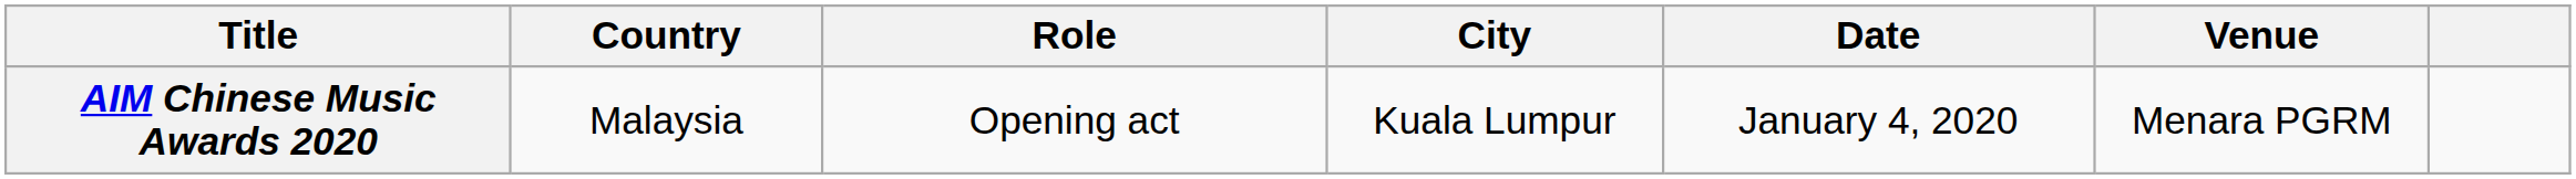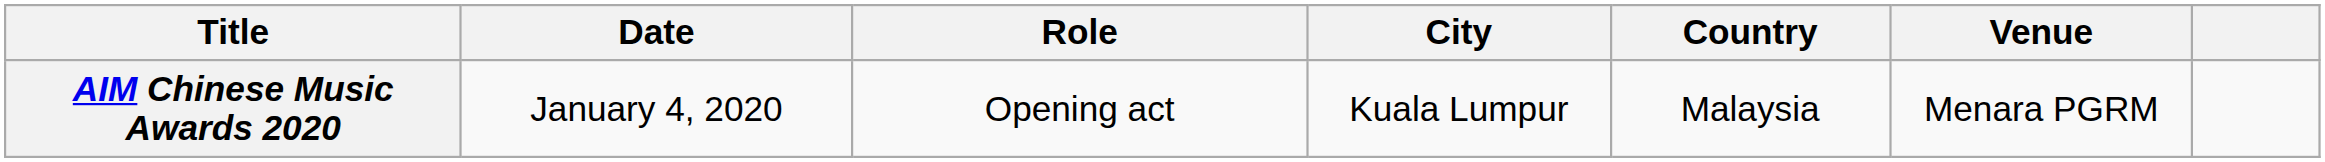 <table class="wikitable plainrowheaders" style="text-align:center;">
 <tr>
 <th scope="col" width="200">Title</th>
-<th scope="col" width="120">Country</th>
+<th scope="col" width="170">Date</th>
 <th scope="col" width="200">Role</th>
 <th scope="col" width="130">City</th>
-<th scope="col" width="170">Date</th>
+<th scope="col" width="120">Country</th>
 <th scope="col" width="130">Venue</th>
 <th scope="col" width="50"></th>
 </tr>
 <tr>
 <th scope="row"><em><a href='#'>AIM</a> Chinese Music Awards 2020</em></th>
-<td>Malaysia</td>
+<td>January 4, 2020</td>
 <td>Opening act</td>
 <td>Kuala Lumpur</td>
-<td>January 4, 2020</td>
+<td>Malaysia</td>
 <td>Menara PGRM</td>
 <td></td>
 </tr>
 </table>
